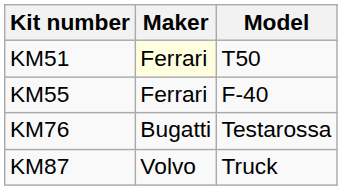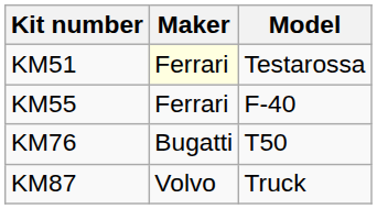 <table class="wikitable">
 <tr>
 <th>Kit number</th>
 <th>Maker</th>
 <th>Model</th>
 </tr>
 <tr>
 <td>KM51</td>
 <td style="background: lightyellow;">Ferrari</td>
-<td>T50</td>
+<td>Testarossa</td>
 </tr>
 <tr>
 <td>KM55</td>
 <td>Ferrari</td>
 <td>F-40</td>
 </tr>
 <tr>
 <td>KM76</td>
 <td>Bugatti</td>
-<td>Testarossa</td>
+<td>T50</td>
 </tr>
 <tr>
 <td>KM87</td>
 <td>Volvo</td>
 <td>Truck</td>
 </tr>
 </table>
